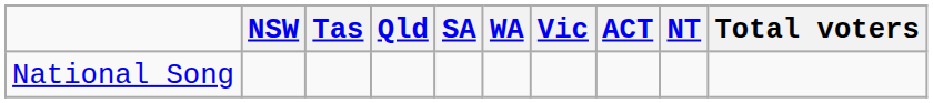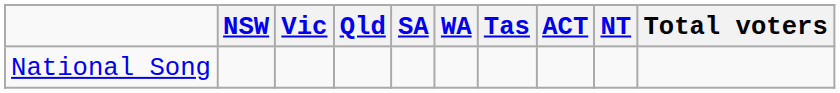 <table class="wikitable">
 <tr ---->
 <td> </td>
 <th><a href='#'>NSW</a></th>
-<th><a href='#'>Tas</a></th>
+<th><a href='#'>Vic</a></th>
 <th><a href='#'>Qld</a></th>
 <th><a href='#'>SA</a></th>
 <th><a href='#'>WA</a></th>
-<th><a href='#'>Vic</a></th>
+<th><a href='#'>Tas</a></th>
 <th><a href='#'>ACT</a></th>
 <th><a href='#'>NT</a></th>
 <th>Total voters</th>
 </tr>
 <tr ---->
 <td><a href='#'>National Song</a></td>
 <td></td>
 <td></td>
 <td></td>
 <td></td>
 <td></td>
 <td></td>
 <td></td>
 <td></td>
 <td></td>
 </tr>
 </table>
